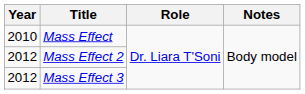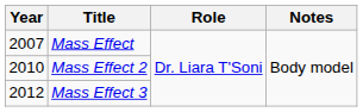 <table class="wikitable sortable">
 <tr>
 <th>Year</th>
 <th>Title</th>
 <th>Role</th>
 <th class="unsortable">Notes</th>
 </tr>
 <tr>
-<td>2010</td>
+<td>2007</td>
 <td><em><a href='#'>Mass Effect</a></em></td>
 <td rowspan=3><a href='#'>Dr. Liara T'Soni</a></td>
 <td rowspan=3>Body model</td>
 </tr>
 <tr>
-<td>2012</td>
+<td>2010</td>
 <td><em><a href='#'>Mass Effect 2</a></em></td>
 </tr>
 <tr>
 <td>2012</td>
 <td><em><a href='#'>Mass Effect 3</a></em></td>
 </tr>
 </table>
